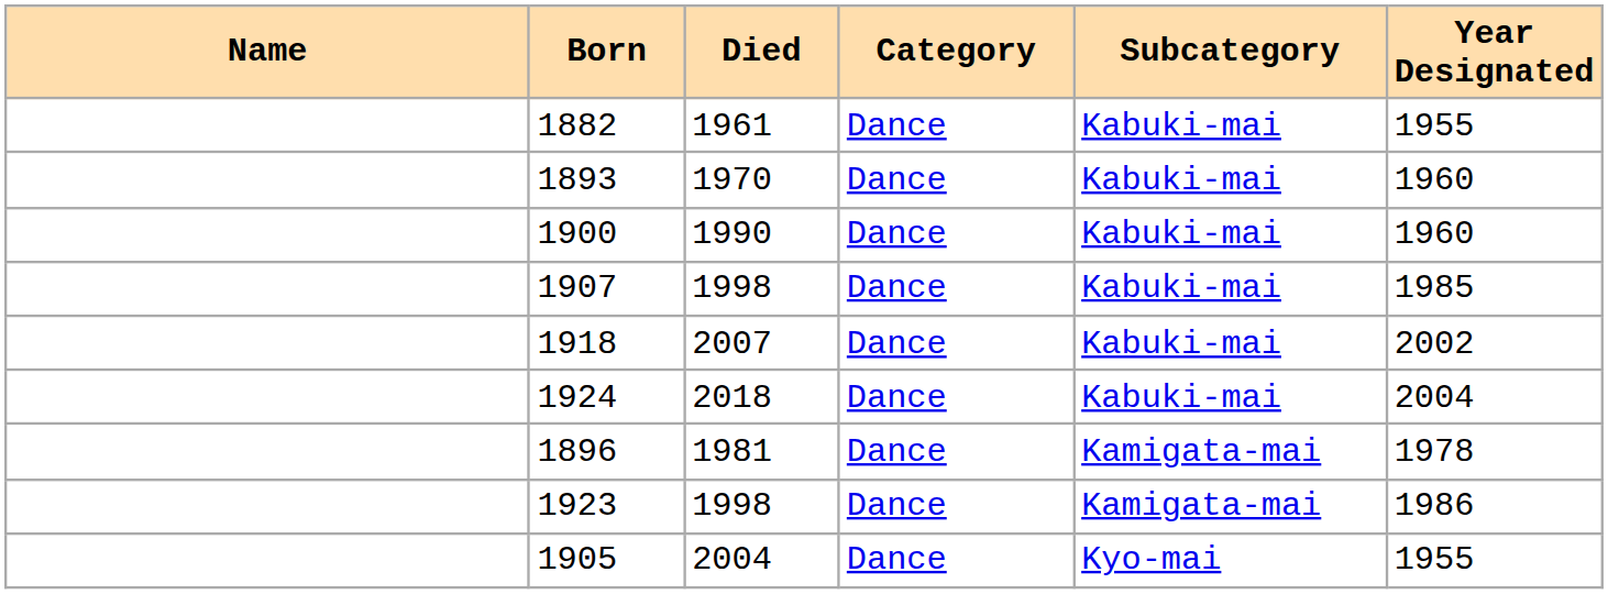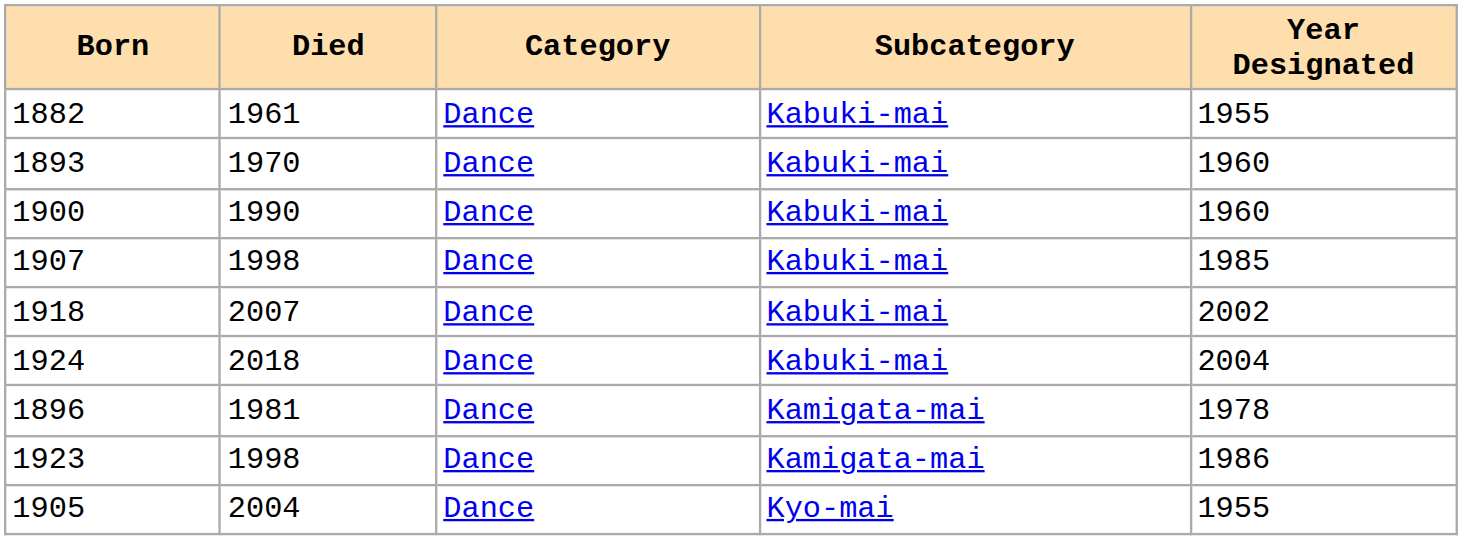 <table class="wikitable sortable"  width="100%" style="background:#ffffff;">
 <tr>
-<th width="35%" align="left" style="background:#ffdead;">Name</th>
 <th width="10%" align="left" style="background:#ffdead;">Born</th>
 <th width="10%" align="left" style="background:#ffdead;">Died</th>
 <th width="15%" align="left" style="background:#ffdead;">Category</th>
 <th width="20%" align="left" style="background:#ffdead;">Subcategory</th>
 <th width="10%" align="left" style="background:#ffdead;">Year Designated</th>
 </tr>
 <tr>
-<td></td>
 <td>1882</td>
 <td>1961</td>
 <td><a href='#'>Dance</a></td>
 <td><a href='#'>Kabuki-mai</a></td>
 <td>1955</td>
 </tr>
 <tr>
-<td></td>
 <td>1893</td>
 <td>1970</td>
 <td><a href='#'>Dance</a></td>
 <td><a href='#'>Kabuki-mai</a></td>
 <td>1960</td>
 </tr>
 <tr>
-<td></td>
 <td>1900</td>
 <td>1990</td>
 <td><a href='#'>Dance</a></td>
 <td><a href='#'>Kabuki-mai</a></td>
 <td>1960</td>
 </tr>
 <tr>
-<td></td>
 <td>1907</td>
 <td>1998</td>
 <td><a href='#'>Dance</a></td>
 <td><a href='#'>Kabuki-mai</a></td>
 <td>1985</td>
 </tr>
 <tr>
-<td></td>
 <td>1918</td>
 <td>2007</td>
 <td><a href='#'>Dance</a></td>
 <td><a href='#'>Kabuki-mai</a></td>
 <td>2002</td>
 </tr>
 <tr>
-<td></td>
 <td>1924</td>
 <td>2018</td>
 <td><a href='#'>Dance</a></td>
 <td><a href='#'>Kabuki-mai</a></td>
 <td>2004</td>
 </tr>
 <tr>
-<td></td>
 <td>1896</td>
 <td>1981</td>
 <td><a href='#'>Dance</a></td>
 <td><a href='#'>Kamigata-mai</a></td>
 <td>1978</td>
 </tr>
 <tr>
-<td></td>
 <td>1923</td>
 <td>1998</td>
 <td><a href='#'>Dance</a></td>
 <td><a href='#'>Kamigata-mai</a></td>
 <td>1986</td>
 </tr>
 <tr>
-<td></td>
 <td>1905</td>
 <td>2004</td>
 <td><a href='#'>Dance</a></td>
 <td><a href='#'>Kyo-mai</a></td>
 <td>1955</td>
 </tr>
 </table>
